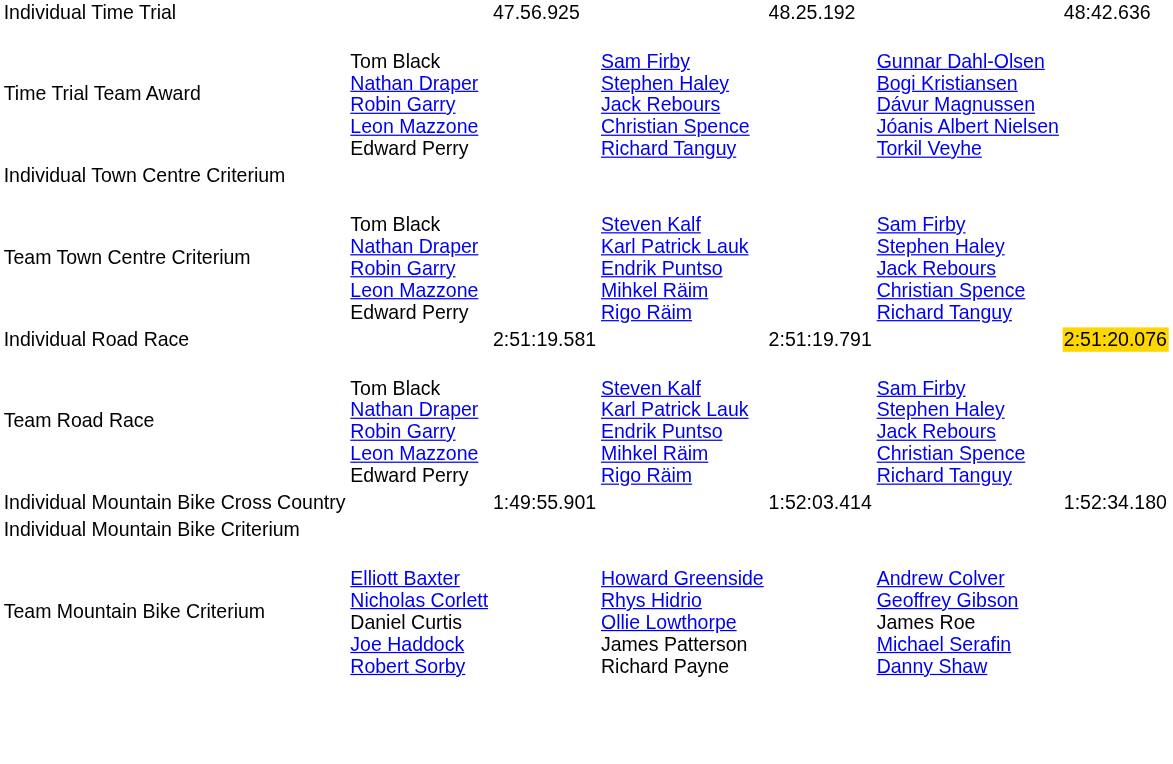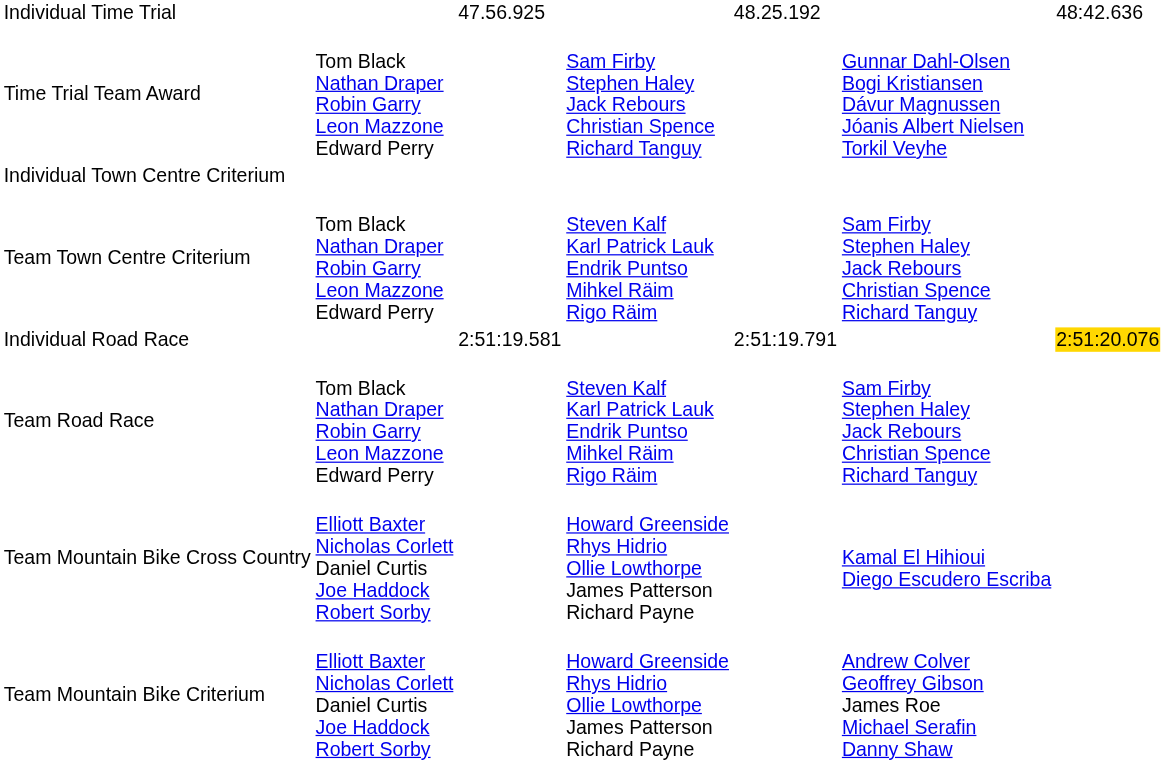 <table>
 <tr>
 <td>Individual Time Trial</td>
 <td></td>
 <td>47.56.925</td>
 <td></td>
 <td>48.25.192</td>
 <td></td>
 <td>48:42.636</td>
 </tr>
 <tr>
 <td>Time Trial Team Award</td>
 <td><br>Tom Black<br><a href='#'>Nathan Draper</a><br><a href='#'>Robin Garry</a><br><a href='#'>Leon Mazzone</a><br>Edward Perry</td>
 <td></td>
 <td><br><a href='#'>Sam Firby</a><br><a href='#'>Stephen Haley</a><br><a href='#'>Jack Rebours</a><br><a href='#'>Christian Spence</a><br><a href='#'>Richard Tanguy</a></td>
 <td></td>
 <td><br><a href='#'>Gunnar Dahl-Olsen</a><br><a href='#'>Bogi Kristiansen</a><br><a href='#'>Dávur Magnussen</a><br><a href='#'>Jóanis Albert Nielsen</a><br><a href='#'>Torkil Veyhe</a></td>
 <td></td>
 </tr>
 <tr>
 <td>Individual Town Centre Criterium</td>
 <td></td>
 <td></td>
 <td></td>
 <td></td>
 <td></td>
 <td></td>
 </tr>
 <tr>
 <td>Team Town Centre Criterium</td>
 <td><br>Tom Black<br><a href='#'>Nathan Draper</a><br><a href='#'>Robin Garry</a><br><a href='#'>Leon Mazzone</a><br>Edward Perry</td>
 <td></td>
 <td><br><a href='#'>Steven Kalf</a><br><a href='#'>Karl Patrick Lauk</a><br><a href='#'>Endrik Puntso</a><br><a href='#'>Mihkel Räim</a><br><a href='#'>Rigo Räim</a></td>
 <td></td>
 <td><br><a href='#'>Sam Firby</a><br><a href='#'>Stephen Haley</a><br><a href='#'>Jack Rebours</a><br><a href='#'>Christian Spence</a><br><a href='#'>Richard Tanguy</a></td>
 <td></td>
 </tr>
 <tr>
 <td>Individual Road Race</td>
 <td></td>
 <td>2:51:19.581</td>
 <td></td>
 <td>2:51:19.791</td>
 <td></td>
 <td style="background: gold;">2:51:20.076</td>
 </tr>
 <tr>
 <td>Team Road Race</td>
 <td><br>Tom Black<br><a href='#'>Nathan Draper</a><br><a href='#'>Robin Garry</a><br><a href='#'>Leon Mazzone</a><br>Edward Perry</td>
 <td></td>
 <td><br><a href='#'>Steven Kalf</a><br><a href='#'>Karl Patrick Lauk</a><br><a href='#'>Endrik Puntso</a><br><a href='#'>Mihkel Räim</a><br><a href='#'>Rigo Räim</a></td>
 <td></td>
 <td><br><a href='#'>Sam Firby</a><br><a href='#'>Stephen Haley</a><br><a href='#'>Jack Rebours</a><br><a href='#'>Christian Spence</a><br><a href='#'>Richard Tanguy</a></td>
 <td></td>
 </tr>
 <tr>
-<td>Individual Mountain Bike Cross Country</td>
+<td>Team Mountain Bike Cross Country</td>
+<td><br><a href='#'>Elliott Baxter</a><br><a href='#'>Nicholas Corlett</a><br>Daniel Curtis<br><a href='#'>Joe Haddock</a><br><a href='#'>Robert Sorby</a></td>
 <td></td>
-<td>1:49:55.901</td>
+<td><br><a href='#'>Howard Greenside</a><br><a href='#'>Rhys Hidrio</a><br><a href='#'>Ollie Lowthorpe</a><br>James Patterson<br>Richard Payne</td>
 <td></td>
-<td>1:52:03.414</td>
-<td></td>
-<td>1:52:34.180</td>
-</tr>
-<tr>
-<td>Individual Mountain Bike Criterium</td>
-<td></td>
-<td></td>
-<td></td>
-<td></td>
-<td></td>
+<td><br><a href='#'>Kamal El Hihioui</a><br><a href='#'>Diego Escudero Escriba</a></td>
 <td></td>
 </tr>
 <tr>
 <td>Team Mountain Bike Criterium</td>
 <td><br><a href='#'>Elliott Baxter</a><br><a href='#'>Nicholas Corlett</a><br>Daniel Curtis<br><a href='#'>Joe Haddock</a><br><a href='#'>Robert Sorby</a></td>
 <td></td>
 <td><br><a href='#'>Howard Greenside</a><br><a href='#'>Rhys Hidrio</a><br><a href='#'>Ollie Lowthorpe</a><br>James Patterson<br>Richard Payne</td>
 <td></td>
 <td><br><a href='#'>Andrew Colver</a><br><a href='#'>Geoffrey Gibson</a><br>James Roe<br><a href='#'>Michael Serafin</a><br><a href='#'>Danny Shaw</a></td>
 <td></td>
 </tr>
 </table>
